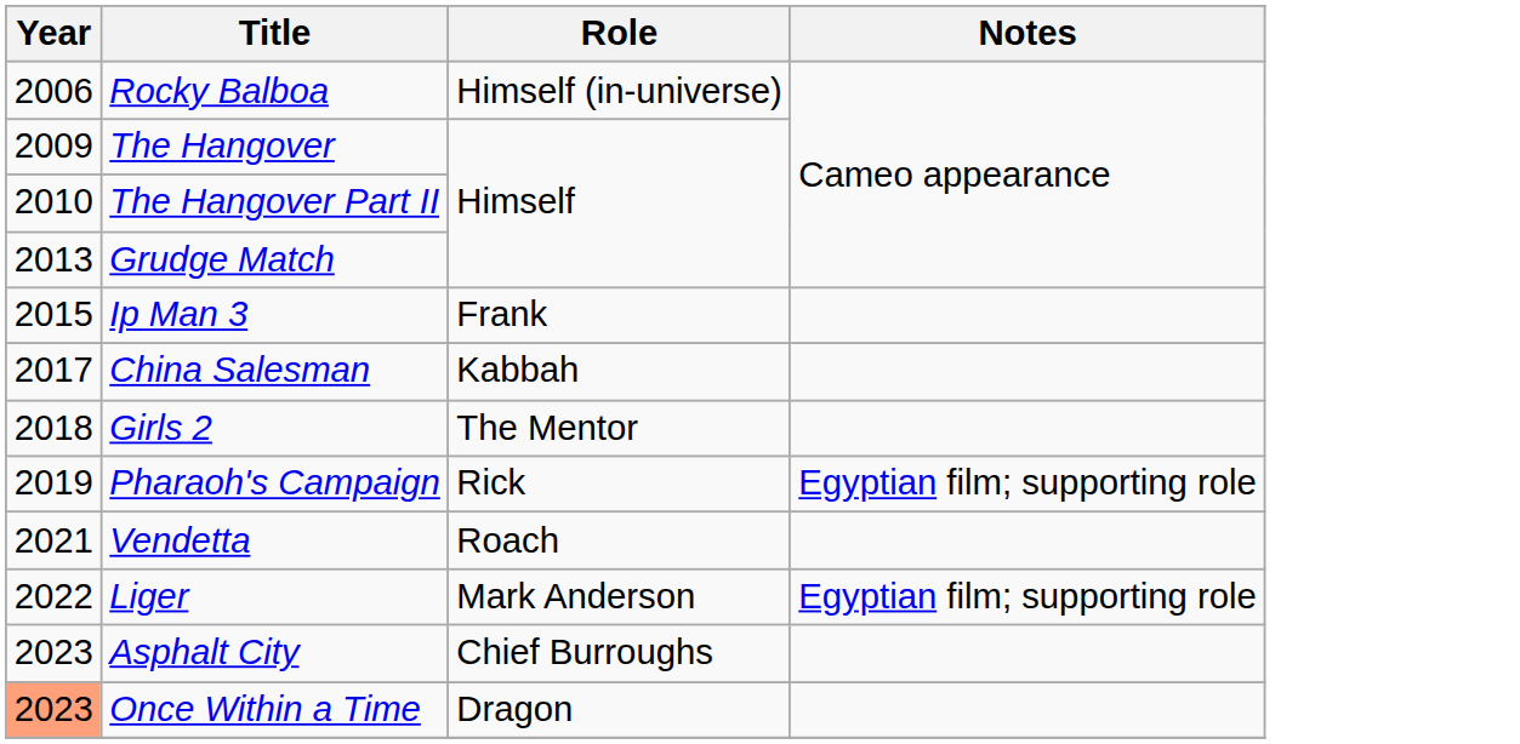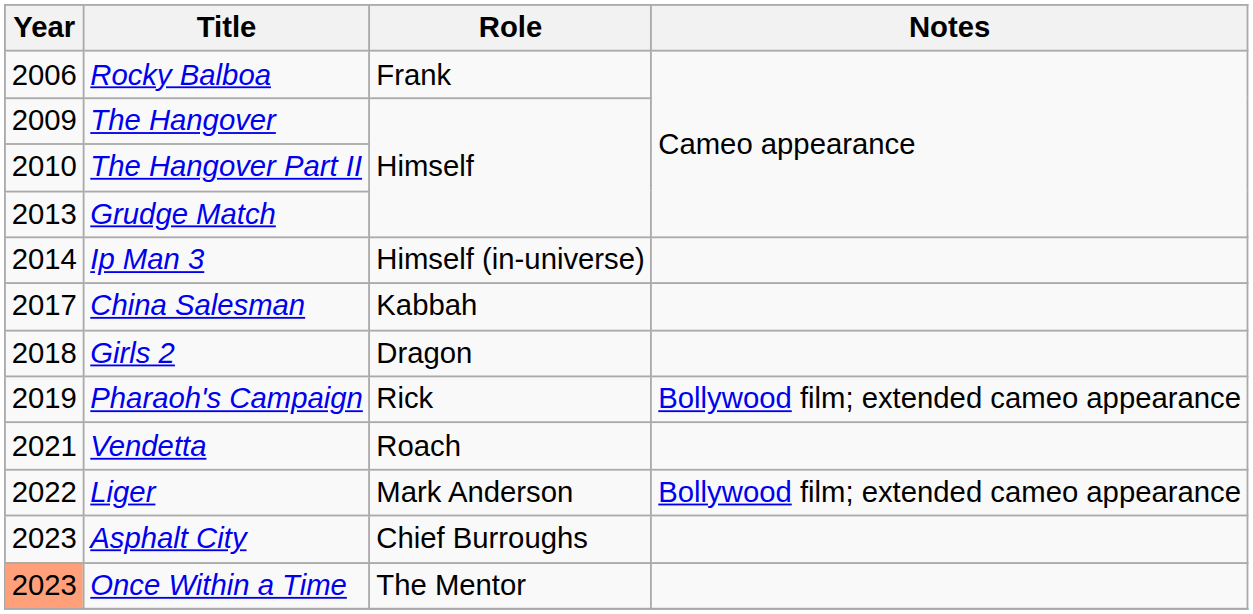 <table class="wikitable">
 <tr>
 <th>Year</th>
 <th>Title</th>
 <th>Role</th>
 <th>Notes</th>
 </tr>
 <tr>
 <td>2006</td>
 <td><em><a href='#'>Rocky Balboa</a></em></td>
-<td>Himself (in-universe)</td>
+<td>Frank</td>
 <td rowspan="4">Cameo appearance</td>
 </tr>
 <tr>
 <td>2009</td>
 <td><em><a href='#'>The Hangover</a></em></td>
 <td rowspan="3">Himself</td>
 </tr>
 <tr>
 <td>2010</td>
 <td><em><a href='#'>The Hangover Part II</a></em></td>
 </tr>
 <tr>
 <td>2013</td>
 <td><em><a href='#'>Grudge Match</a></em></td>
 </tr>
 <tr>
-<td>2015</td>
+<td>2014</td>
 <td><em><a href='#'>Ip Man 3</a></em></td>
-<td>Frank</td>
+<td>Himself (in-universe)</td>
 <td></td>
 </tr>
 <tr>
 <td>2017</td>
 <td><em><a href='#'>China Salesman</a></em></td>
 <td>Kabbah</td>
 <td></td>
 </tr>
 <tr>
 <td>2018</td>
 <td><em><a href='#'>Girls 2</a></em></td>
-<td>The Mentor</td>
+<td>Dragon</td>
 <td></td>
 </tr>
 <tr>
 <td>2019</td>
 <td><em><a href='#'>Pharaoh's Campaign</a></em></td>
 <td>Rick</td>
-<td><a href='#'>Egyptian</a> film; supporting role</td>
+<td><a href='#'>Bollywood</a> film; extended cameo appearance</td>
 </tr>
 <tr>
 <td>2021</td>
 <td><em><a href='#'>Vendetta</a></em></td>
 <td>Roach</td>
 <td></td>
 </tr>
 <tr>
 <td>2022</td>
 <td><em><a href='#'>Liger</a></em></td>
 <td>Mark Anderson</td>
-<td><a href='#'>Egyptian</a> film; supporting role</td>
+<td><a href='#'>Bollywood</a> film; extended cameo appearance</td>
 </tr>
 <tr>
 <td>2023</td>
 <td><em><a href='#'>Asphalt City</a></em></td>
 <td>Chief Burroughs</td>
 <td></td>
 </tr>
 <tr>
 <td style="background: lightsalmon;">2023</td>
 <td><em><a href='#'>Once Within a Time</a></em></td>
-<td>Dragon</td>
+<td>The Mentor</td>
 <td></td>
 </tr>
 <tr>
 </tr>
 </table>
